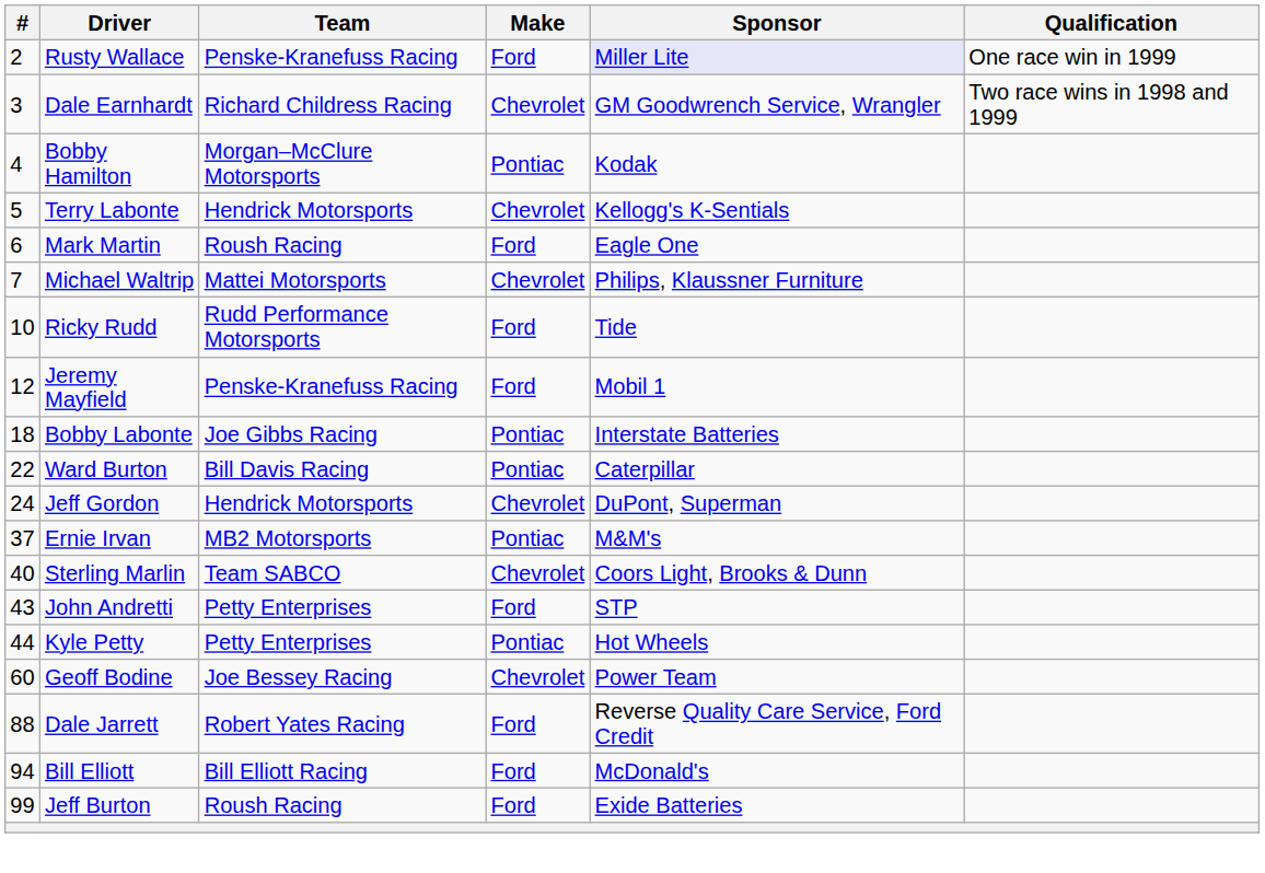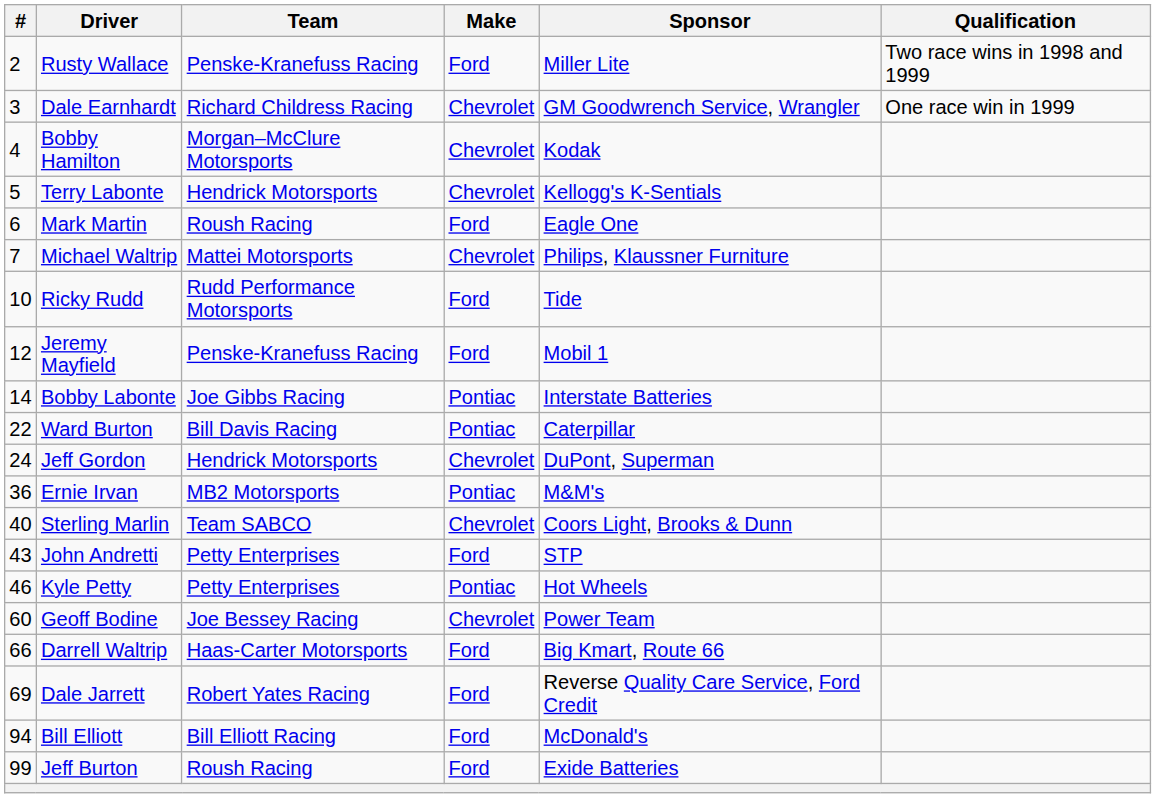 <table class="wikitable" style="font-size:95%">
 <tr>
 <th>#</th>
 <th>Driver</th>
 <th>Team</th>
 <th>Make</th>
 <th>Sponsor</th>
 <th>Qualification</th>
 </tr>
 <tr>
 <td>2</td>
 <td><a href='#'>Rusty Wallace</a></td>
 <td><a href='#'>Penske-Kranefuss Racing</a></td>
 <td><a href='#'>Ford</a></td>
-<td style="background: lavender;"><a href='#'>Miller Lite</a></td>
-<td>One race win in 1999</td>
+<td><a href='#'>Miller Lite</a></td>
+<td>Two race wins in 1998 and 1999</td>
 </tr>
 <tr>
 <td>3</td>
 <td><a href='#'>Dale Earnhardt</a></td>
 <td><a href='#'>Richard Childress Racing</a></td>
 <td><a href='#'>Chevrolet</a></td>
 <td><a href='#'>GM Goodwrench Service</a>, <a href='#'>Wrangler</a></td>
-<td>Two race wins in 1998 and 1999</td>
+<td>One race win in 1999</td>
 </tr>
 <tr>
 <td>4</td>
 <td><a href='#'>Bobby Hamilton</a></td>
 <td><a href='#'>Morgan–McClure Motorsports</a></td>
-<td><a href='#'>Pontiac</a></td>
+<td><a href='#'>Chevrolet</a></td>
 <td><a href='#'>Kodak</a></td>
 <td></td>
 </tr>
 <tr>
 <td>5</td>
 <td><a href='#'>Terry Labonte</a></td>
 <td><a href='#'>Hendrick Motorsports</a></td>
 <td><a href='#'>Chevrolet</a></td>
 <td><a href='#'>Kellogg's K-Sentials</a></td>
 <td></td>
 </tr>
 <tr>
 <td>6</td>
 <td><a href='#'>Mark Martin</a></td>
 <td><a href='#'>Roush Racing</a></td>
 <td><a href='#'>Ford</a></td>
 <td><a href='#'>Eagle One</a></td>
 <td></td>
 </tr>
 <tr>
 <td>7</td>
 <td><a href='#'>Michael Waltrip</a></td>
 <td><a href='#'>Mattei Motorsports</a></td>
 <td><a href='#'>Chevrolet</a></td>
 <td><a href='#'>Philips</a>, <a href='#'>Klaussner Furniture</a></td>
 <td></td>
 </tr>
 <tr>
 <td>10</td>
 <td><a href='#'>Ricky Rudd</a></td>
 <td><a href='#'>Rudd Performance Motorsports</a></td>
 <td><a href='#'>Ford</a></td>
 <td><a href='#'>Tide</a></td>
 <td></td>
 </tr>
 <tr>
 <td>12</td>
 <td><a href='#'>Jeremy Mayfield</a></td>
 <td><a href='#'>Penske-Kranefuss Racing</a></td>
 <td><a href='#'>Ford</a></td>
 <td><a href='#'>Mobil 1</a></td>
 <td></td>
 </tr>
 <tr>
-<td>18</td>
+<td>14</td>
 <td><a href='#'>Bobby Labonte</a></td>
 <td><a href='#'>Joe Gibbs Racing</a></td>
 <td><a href='#'>Pontiac</a></td>
 <td><a href='#'>Interstate Batteries</a></td>
 <td></td>
 </tr>
 <tr>
 <td>22</td>
 <td><a href='#'>Ward Burton</a></td>
 <td><a href='#'>Bill Davis Racing</a></td>
 <td><a href='#'>Pontiac</a></td>
 <td><a href='#'>Caterpillar</a></td>
 <td></td>
 </tr>
 <tr>
 <td>24</td>
 <td><a href='#'>Jeff Gordon</a></td>
 <td><a href='#'>Hendrick Motorsports</a></td>
 <td><a href='#'>Chevrolet</a></td>
 <td><a href='#'>DuPont</a>, <a href='#'>Superman</a></td>
 <td></td>
 </tr>
 <tr>
-<td>37</td>
+<td>36</td>
 <td><a href='#'>Ernie Irvan</a></td>
 <td><a href='#'>MB2 Motorsports</a></td>
 <td><a href='#'>Pontiac</a></td>
 <td><a href='#'>M&M's</a></td>
 <td></td>
 </tr>
 <tr>
 <td>40</td>
 <td><a href='#'>Sterling Marlin</a></td>
 <td><a href='#'>Team SABCO</a></td>
 <td><a href='#'>Chevrolet</a></td>
 <td><a href='#'>Coors Light</a>, <a href='#'>Brooks & Dunn</a></td>
 <td></td>
 </tr>
 <tr>
 <td>43</td>
 <td><a href='#'>John Andretti</a></td>
 <td><a href='#'>Petty Enterprises</a></td>
 <td><a href='#'>Ford</a></td>
 <td><a href='#'>STP</a></td>
 <td></td>
 </tr>
 <tr>
-<td>44</td>
+<td>46</td>
 <td><a href='#'>Kyle Petty</a></td>
 <td><a href='#'>Petty Enterprises</a></td>
 <td><a href='#'>Pontiac</a></td>
 <td><a href='#'>Hot Wheels</a></td>
 <td></td>
 </tr>
 <tr>
 <td>60</td>
 <td><a href='#'>Geoff Bodine</a></td>
 <td><a href='#'>Joe Bessey Racing</a></td>
 <td><a href='#'>Chevrolet</a></td>
 <td><a href='#'>Power Team</a></td>
 <td></td>
 </tr>
 <tr>
-<td>88</td>
+<td>66</td>
+<td><a href='#'>Darrell Waltrip</a></td>
+<td><a href='#'>Haas-Carter Motorsports</a></td>
+<td><a href='#'>Ford</a></td>
+<td><a href='#'>Big Kmart</a>, <a href='#'>Route 66</a></td>
+<td></td>
+</tr>
+<tr>
+<td>69</td>
 <td><a href='#'>Dale Jarrett</a></td>
 <td><a href='#'>Robert Yates Racing</a></td>
 <td><a href='#'>Ford</a></td>
 <td>Reverse <a href='#'>Quality Care Service</a>, <a href='#'>Ford Credit</a></td>
 <td></td>
 </tr>
 <tr>
 <td>94</td>
 <td><a href='#'>Bill Elliott</a></td>
 <td><a href='#'>Bill Elliott Racing</a></td>
 <td><a href='#'>Ford</a></td>
 <td><a href='#'>McDonald's</a></td>
 <td></td>
 </tr>
 <tr>
 <td>99</td>
 <td><a href='#'>Jeff Burton</a></td>
 <td><a href='#'>Roush Racing</a></td>
 <td><a href='#'>Ford</a></td>
 <td><a href='#'>Exide Batteries</a></td>
 <td></td>
 </tr>
 <tr>
 <th colspan="6"></th>
 </tr>
 </table>
